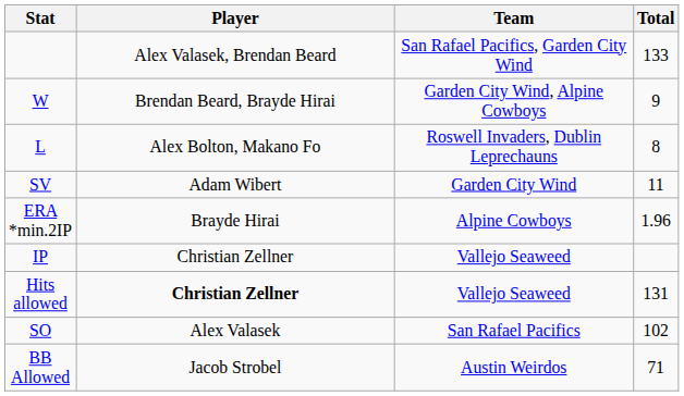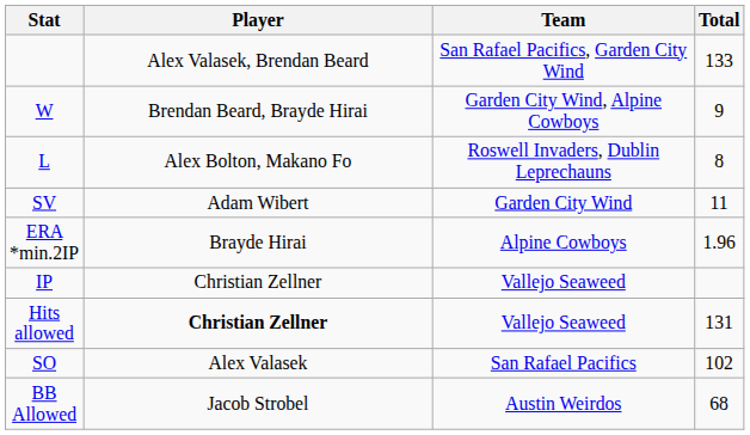 <table class="wikitable"  style="width:50%; text-align:center;">
 <tr>
 <th style="width:5%;">Stat</th>
 <th style="width:55%;">Player</th>
 <th style="width:55%;">Team</th>
 <th style="width:5%;">Total</th>
 </tr>
 <tr>
 <td></td>
 <td>Alex Valasek, Brendan Beard</td>
 <td><a href='#'>San Rafael Pacifics</a>, <a href='#'>Garden City Wind</a></td>
 <td>133</td>
 </tr>
 <tr>
 <td><a href='#'>W</a></td>
 <td>Brendan Beard, Brayde Hirai</td>
 <td><a href='#'>Garden City Wind</a>, <a href='#'>Alpine Cowboys</a></td>
 <td>9</td>
 </tr>
 <tr>
 <td><a href='#'>L</a></td>
 <td>Alex Bolton, Makano Fo</td>
 <td><a href='#'>Roswell Invaders</a>, <a href='#'>Dublin Leprechauns</a></td>
 <td>8</td>
 </tr>
 <tr>
 <td><a href='#'>SV</a></td>
 <td>Adam Wibert</td>
 <td><a href='#'>Garden City Wind</a></td>
 <td>11</td>
 </tr>
 <tr>
 <td><a href='#'>ERA</a> *min.2IP</td>
 <td>Brayde Hirai</td>
 <td><a href='#'>Alpine Cowboys</a></td>
 <td>1.96</td>
 </tr>
 <tr>
 <td><a href='#'>IP</a></td>
 <td>Christian Zellner</td>
 <td><a href='#'>Vallejo Seaweed</a></td>
 <td></td>
 </tr>
 <tr>
 <td><a href='#'>Hits allowed</a></td>
 <td><strong>Christian Zellner</strong></td>
 <td><a href='#'>Vallejo Seaweed</a></td>
 <td>131</td>
 </tr>
 <tr>
 <td><a href='#'>SO</a></td>
 <td>Alex Valasek</td>
 <td><a href='#'>San Rafael Pacifics</a></td>
 <td>102</td>
 </tr>
 <tr>
 <td><a href='#'>BB Allowed</a></td>
 <td>Jacob Strobel</td>
 <td><a href='#'>Austin Weirdos</a></td>
-<td>71</td>
+<td>68</td>
 </tr>
 </table>
